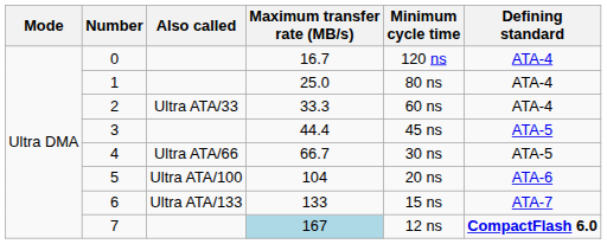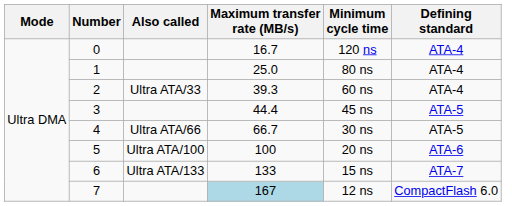 <table class="wikitable" style="text-align:center">
 <tr>
 <th>Mode</th>
 <th>Number</th>
 <th>Also called</th>
 <th>Maximum transfer<br>rate (MB/s)</th>
 <th>Minimum<br>cycle time</th>
 <th>Defining<br>standard</th>
 </tr>
 <tr>
 <td rowspan=8>Ultra DMA</td>
 <td>0</td>
 <td></td>
 <td>16.7</td>
 <td>120 <a href='#'>ns</a></td>
 <td><a href='#'>ATA-4</a></td>
 </tr>
 <tr>
 <td>1</td>
 <td></td>
 <td>25.0</td>
 <td>80 ns</td>
 <td>ATA-4</td>
 </tr>
 <tr>
 <td>2</td>
 <td>Ultra ATA/33</td>
-<td>33.3</td>
+<td>39.3</td>
 <td>60 ns</td>
 <td>ATA-4</td>
 </tr>
 <tr>
 <td>3</td>
 <td></td>
 <td>44.4</td>
 <td>45 ns</td>
 <td><a href='#'>ATA-5</a></td>
 </tr>
 <tr>
 <td>4</td>
 <td>Ultra ATA/66</td>
 <td>66.7</td>
 <td>30 ns</td>
 <td>ATA-5</td>
 </tr>
 <tr>
 <td>5</td>
 <td>Ultra ATA/100</td>
-<td>104</td>
+<td>100</td>
 <td>20 ns</td>
 <td><a href='#'>ATA-6</a></td>
 </tr>
 <tr>
 <td>6</td>
 <td>Ultra ATA/133</td>
 <td>133</td>
 <td>15 ns</td>
 <td><a href='#'>ATA-7</a></td>
 </tr>
 <tr>
 <td>7</td>
 <td></td>
 <td style="background: lightblue;">167</td>
 <td>12 ns</td>
-<td><strong><a href='#'>CompactFlash</a> 6.0</strong></td>
+<td><a href='#'>CompactFlash</a> 6.0</td>
 </tr>
 </table>
